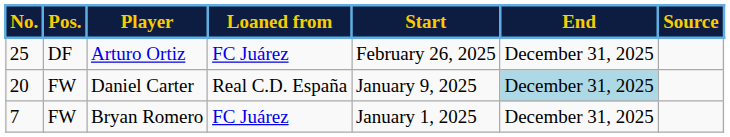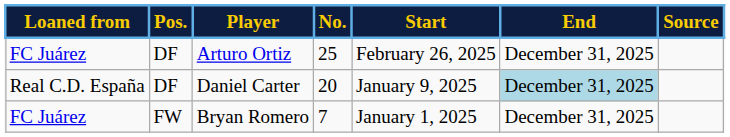 <table class="wikitable sortable" style=" font-size:95%; text-align:left;">
 <tr>
-<th style="background:#0D1D41; color:#F8CC00; border:2px solid #5FAFE4;" scope="col">No.</th>
+<th style="background:#0D1D41; color:#F8CC00; border:2px solid #5FAFE4;" scope="col">Loaned from</th>
 <th style="background:#0D1D41; color:#F8CC00; border:2px solid #5FAFE4;" scope="col">Pos.</th>
 <th style="background:#0D1D41; color:#F8CC00; border:2px solid #5FAFE4;" scope="col">Player</th>
-<th style="background:#0D1D41; color:#F8CC00; border:2px solid #5FAFE4;" scope="col">Loaned from</th>
+<th style="background:#0D1D41; color:#F8CC00; border:2px solid #5FAFE4;" scope="col">No.</th>
 <th style="background:#0D1D41; color:#F8CC00; border:2px solid #5FAFE4;" scope="col">Start</th>
 <th style="background:#0D1D41; color:#F8CC00; border:2px solid #5FAFE4;" scope="col">End</th>
 <th style="background:#0D1D41; color:#F8CC00; border:2px solid #5FAFE4;" scope="col">Source</th>
 </tr>
 <tr>
-<td>25</td>
+<td> <a href='#'>FC Juárez</a></td>
 <td>DF</td>
 <td> <a href='#'>Arturo Ortiz</a></td>
-<td> <a href='#'>FC Juárez</a></td>
+<td>25</td>
 <td>February 26, 2025</td>
 <td>December 31, 2025</td>
 <td></td>
 </tr>
 <tr>
+<td> Real C.D. España</td>
+<td>DF</td>
+<td> Daniel Carter</td>
 <td>20</td>
-<td>FW</td>
-<td> Daniel Carter</td>
-<td> Real C.D. España</td>
 <td>January 9, 2025</td>
 <td style="background: lightblue;">December 31, 2025</td>
 <td></td>
 </tr>
 <tr>
-<td>7</td>
+<td> <a href='#'>FC Juárez</a></td>
 <td>FW</td>
 <td> Bryan Romero</td>
-<td> <a href='#'>FC Juárez</a></td>
+<td>7</td>
 <td>January 1, 2025</td>
 <td>December 31, 2025</td>
 <td></td>
 </tr>
 </table>
